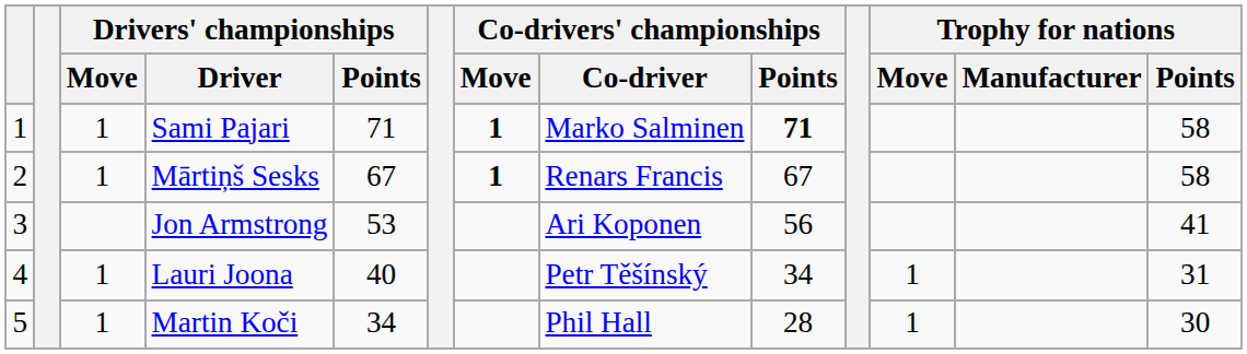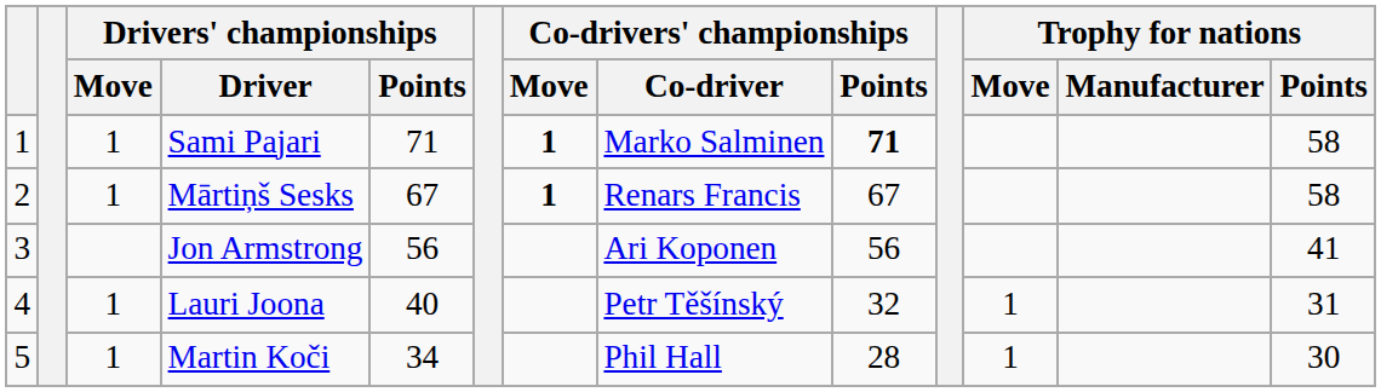 <table class="wikitable" style="font-size:85%;">
 <tr>
 <th rowspan="2"></th>
 <th rowspan="7" style="width:5px;"></th>
 <th colspan="3">Drivers' championships</th>
 <th rowspan="7" style="width:5px;"></th>
 <th colspan="3" nowrap>Co-drivers' championships</th>
 <th rowspan="7" style="width:5px;"></th>
 <th colspan="3" nowrap>Trophy for nations</th>
 </tr>
 <tr>
 <th>Move</th>
 <th>Driver</th>
 <th>Points</th>
 <th>Move</th>
 <th>Co-driver</th>
 <th>Points</th>
 <th>Move</th>
 <th>Manufacturer</th>
 <th>Points</th>
 </tr>
 <tr>
 <td align="center">1</td>
 <td align="center"> 1</td>
 <td><a href='#'>Sami Pajari</a></td>
 <td align="center">71</td>
 <td align="center"><strong> 1</strong></td>
 <td><a href='#'>Marko Salminen</a></td>
 <td align="center"><strong>71</strong></td>
 <td align="center"></td>
 <td></td>
 <td align="center">58</td>
 </tr>
 <tr>
 <td align="center">2</td>
 <td align="center"> 1</td>
 <td><a href='#'>Mārtiņš Sesks</a></td>
 <td align="center">67</td>
 <td align="center"><strong> 1</strong></td>
 <td><a href='#'>Renars Francis</a></td>
 <td align="center">67</td>
 <td align="center"></td>
 <td></td>
 <td align="center">58</td>
 </tr>
 <tr>
 <td align="center">3</td>
 <td align="center"></td>
 <td><a href='#'>Jon Armstrong</a></td>
-<td align="center">53</td>
+<td align="center">56</td>
 <td align="center"></td>
 <td><a href='#'>Ari Koponen</a></td>
 <td align="center">56</td>
 <td align="center"></td>
 <td></td>
 <td align="center">41</td>
 </tr>
 <tr>
 <td align="center">4</td>
 <td align="center"> 1</td>
 <td><a href='#'>Lauri Joona</a></td>
 <td align="center">40</td>
 <td align="center"></td>
 <td><a href='#'>Petr Těšínský</a></td>
-<td align="center">34</td>
+<td align="center">32</td>
 <td align="center"> 1</td>
 <td></td>
 <td align="center">31</td>
 </tr>
 <tr>
 <td align="center">5</td>
 <td align="center"> 1</td>
 <td><a href='#'>Martin Koči</a></td>
 <td align="center">34</td>
 <td align="center"></td>
 <td><a href='#'>Phil Hall</a></td>
 <td align="center">28</td>
 <td align="center"> 1</td>
 <td></td>
 <td align="center">30</td>
 </tr>
 <tr>
 </tr>
 </table>
